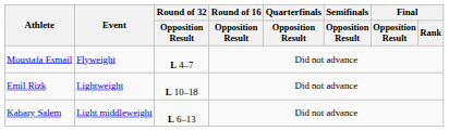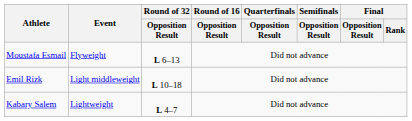 <table class="wikitable" style="font-size:90%">
 <tr>
 <th rowspan="2">Athlete</th>
 <th rowspan="2">Event</th>
 <th>Round of 32</th>
 <th>Round of 16</th>
 <th>Quarterfinals</th>
 <th>Semifinals</th>
 <th colspan=2>Final</th>
 </tr>
 <tr style="font-size:95%">
 <th>Opposition<br>Result</th>
 <th>Opposition<br>Result</th>
 <th>Opposition<br>Result</th>
 <th>Opposition<br>Result</th>
 <th>Opposition<br>Result</th>
 <th>Rank</th>
 </tr>
 <tr align=center>
 <td align=left><a href='#'>Moustafa Esmail</a></td>
 <td align=left><a href='#'>Flyweight</a></td>
-<td><br><strong>L</strong> 4–7</td>
+<td><br><strong>L</strong> 6–13</td>
 <td colspan=5>Did not advance</td>
 </tr>
 <tr align=center>
 <td align=left><a href='#'>Emil Rizk</a></td>
-<td align=left><a href='#'>Lightweight</a></td>
+<td align=left><a href='#'>Light middleweight</a></td>
 <td><br><strong>L</strong> 10–18</td>
 <td colspan=5>Did not advance</td>
 </tr>
 <tr align=center>
 <td align=left><a href='#'>Kabary Salem</a></td>
-<td align=left><a href='#'>Light middleweight</a></td>
-<td><br><strong>L</strong> 6–13</td>
+<td align=left><a href='#'>Lightweight</a></td>
+<td><br><strong>L</strong> 4–7</td>
 <td colspan=5>Did not advance</td>
 </tr>
 </table>
